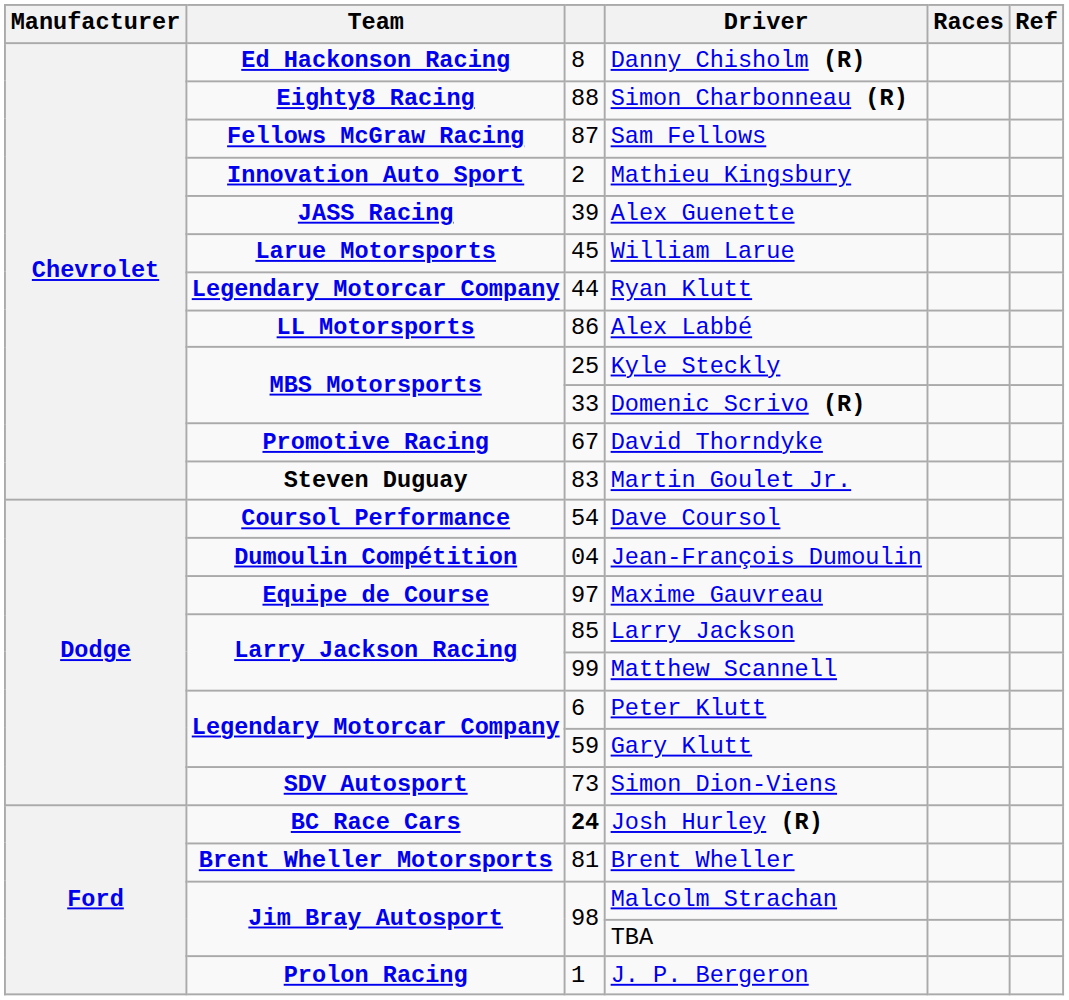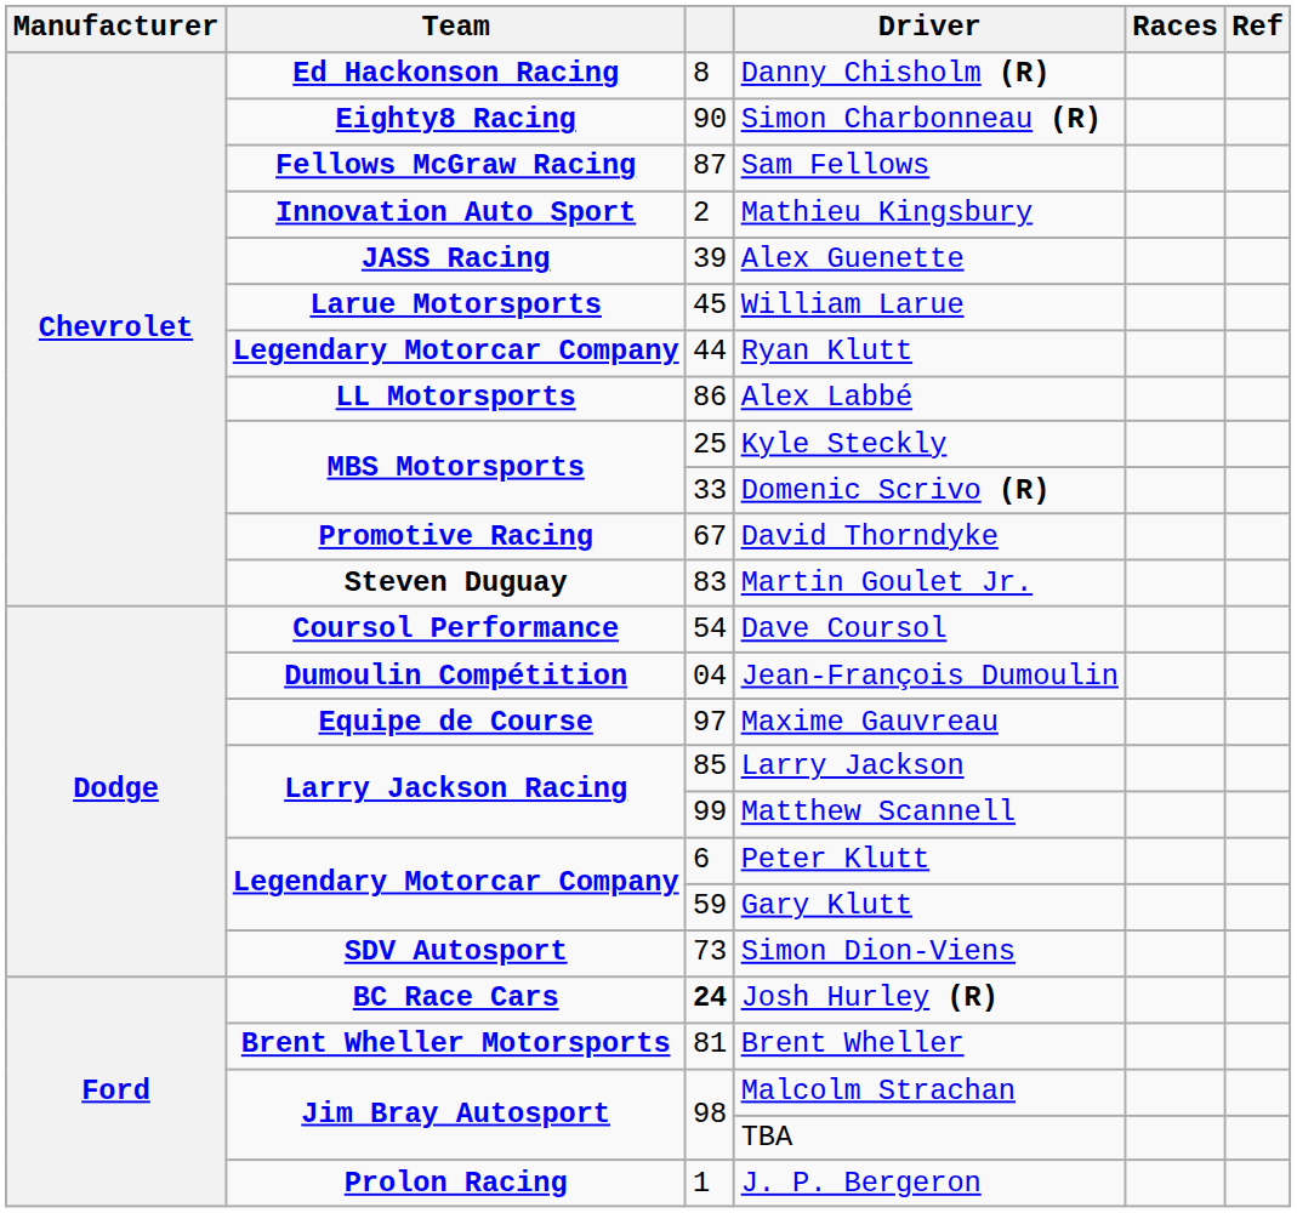 <table class="wikitable" style="font-size: 95%;">
 <tr>
 <th>Manufacturer</th>
 <th>Team</th>
 <th></th>
 <th>Driver</th>
 <th>Races</th>
 <th>Ref</th>
 </tr>
 <tr>
 <th rowspan="12"><a href='#'>Chevrolet</a></th>
 <td style="text-align: center;"><strong><a href='#'>Ed Hackonson Racing</a></strong></td>
 <td>8</td>
 <td><a href='#'>Danny Chisholm</a> <strong>(R)</strong></td>
 <td></td>
 <td></td>
 </tr>
 <tr>
 <td style="text-align: center;"><strong><a href='#'>Eighty8 Racing</a></strong></td>
-<td>88</td>
+<td>90</td>
 <td><a href='#'>Simon Charbonneau</a> <strong>(R)</strong></td>
 <td></td>
 <td></td>
 </tr>
 <tr>
 <td style="text-align:center;"><strong><a href='#'>Fellows McGraw Racing</a></strong></td>
 <td>87</td>
 <td><a href='#'>Sam Fellows</a></td>
 <td></td>
 <td></td>
 </tr>
 <tr>
 <td style="text-align: center;"><strong><a href='#'>Innovation Auto Sport</a></strong></td>
 <td>2</td>
 <td><a href='#'>Mathieu Kingsbury</a></td>
 <td></td>
 <td></td>
 </tr>
 <tr>
 <td style="text-align: center;"><strong><a href='#'>JASS Racing</a></strong></td>
 <td>39</td>
 <td><a href='#'>Alex Guenette</a></td>
 <td></td>
 <td></td>
 </tr>
 <tr>
 <td style="text-align: center;"><a href='#'><strong>Larue Motorsports</strong></a></td>
 <td>45</td>
 <td><a href='#'>William Larue</a></td>
 <td></td>
 <td></td>
 </tr>
 <tr>
 <td style="text-align: center;"><strong><a href='#'>Legendary Motorcar Company</a></strong></td>
 <td>44</td>
 <td><a href='#'>Ryan Klutt</a></td>
 <td></td>
 <td></td>
 </tr>
 <tr>
 <td style="text-align: center;"><a href='#'><strong>LL Motorsports</strong></a></td>
 <td>86</td>
 <td><a href='#'>Alex Labbé</a></td>
 <td></td>
 <td></td>
 </tr>
 <tr>
 <td rowspan="2" style="text-align: center;"><strong><a href='#'>MBS Motorsports</a></strong></td>
 <td>25</td>
 <td><a href='#'>Kyle Steckly</a></td>
 <td></td>
 <td></td>
 </tr>
 <tr>
 <td>33</td>
 <td><a href='#'>Domenic Scrivo</a> <strong>(R)</strong></td>
 <td></td>
 <td></td>
 </tr>
 <tr>
 <td style="text-align: center;"><strong><a href='#'>Promotive Racing</a></strong></td>
 <td>67</td>
 <td><a href='#'>David Thorndyke</a></td>
 <td></td>
 <td></td>
 </tr>
 <tr>
 <td style="text-align: center;"><strong>Steven Duguay</strong></td>
 <td>83</td>
 <td><a href='#'>Martin Goulet Jr.</a></td>
 <td></td>
 <td></td>
 </tr>
 <tr>
 <th rowspan="8"><a href='#'>Dodge</a></th>
 <td style="text-align: center;"><strong><a href='#'>Coursol Performance</a></strong></td>
 <td>54</td>
 <td><a href='#'>Dave Coursol</a></td>
 <td></td>
 <td></td>
 </tr>
 <tr>
 <td style="text-align: center;"><strong><a href='#'>Dumoulin Compétition</a></strong></td>
 <td>04</td>
 <td><a href='#'>Jean-François Dumoulin</a></td>
 <td></td>
 <td></td>
 </tr>
 <tr>
 <td style="text-align: center;"><a href='#'><strong>Equipe de Course</strong></a></td>
 <td>97</td>
 <td><a href='#'>Maxime Gauvreau</a></td>
 <td></td>
 <td></td>
 </tr>
 <tr>
 <td rowspan="2" style="text-align: center;"><strong><a href='#'>Larry Jackson Racing</a></strong></td>
 <td>85</td>
 <td><a href='#'>Larry Jackson</a></td>
 <td></td>
 <td></td>
 </tr>
 <tr>
 <td>99</td>
 <td><a href='#'>Matthew Scannell</a></td>
 <td></td>
 <td></td>
 </tr>
 <tr>
 <td rowspan="2" style="text-align: center;"><strong><a href='#'>Legendary Motorcar Company</a></strong></td>
 <td>6</td>
 <td><a href='#'>Peter Klutt</a></td>
 <td></td>
 <td></td>
 </tr>
 <tr>
 <td>59</td>
 <td><a href='#'>Gary Klutt</a></td>
 <td></td>
 <td></td>
 </tr>
 <tr>
 <td style="text-align: center;"><a href='#'><strong>SDV Autosport</strong></a></td>
 <td>73</td>
 <td><a href='#'>Simon Dion-Viens</a></td>
 <td></td>
 <td></td>
 </tr>
 <tr>
 <th rowspan="5"><a href='#'>Ford</a></th>
 <td style="text-align: center;"><strong><a href='#'>BC Race Cars</a></strong></td>
 <td><strong>24</strong></td>
 <td><a href='#'>Josh Hurley</a> <strong>(R)</strong></td>
 <td></td>
 <td></td>
 </tr>
 <tr>
 <td style="text-align: center;"><strong><a href='#'>Brent Wheller Motorsports</a></strong></td>
 <td>81</td>
 <td><a href='#'>Brent Wheller</a></td>
 <td></td>
 <td></td>
 </tr>
 <tr>
 <td rowspan="2" style="text-align: center;"><strong><a href='#'>Jim Bray Autosport</a></strong></td>
 <td rowspan="2">98</td>
 <td><a href='#'>Malcolm Strachan</a></td>
 <td></td>
 <td></td>
 </tr>
 <tr>
 <td>TBA</td>
 <td></td>
 <td></td>
 </tr>
 <tr>
 <td style="text-align: center;"><strong><a href='#'>Prolon Racing</a></strong></td>
 <td>1</td>
 <td><a href='#'>J. P. Bergeron</a></td>
 <td></td>
 <td></td>
 </tr>
 </table>
